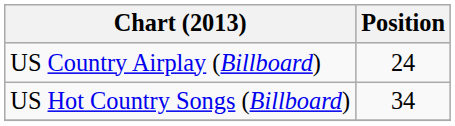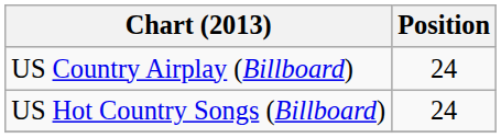 <table class="wikitable sortable">
 <tr>
 <th scope="col">Chart (2013)</th>
 <th scope="col">Position</th>
 </tr>
 <tr>
 <td>US <a href='#'>Country Airplay</a> (<em><a href='#'>Billboard</a></em>)</td>
 <td align="center">24</td>
 </tr>
 <tr>
 <td>US <a href='#'>Hot Country Songs</a> (<em><a href='#'>Billboard</a></em>)</td>
-<td align="center">34</td>
+<td align="center">24</td>
 </tr>
 <tr>
 </tr>
 </table>
